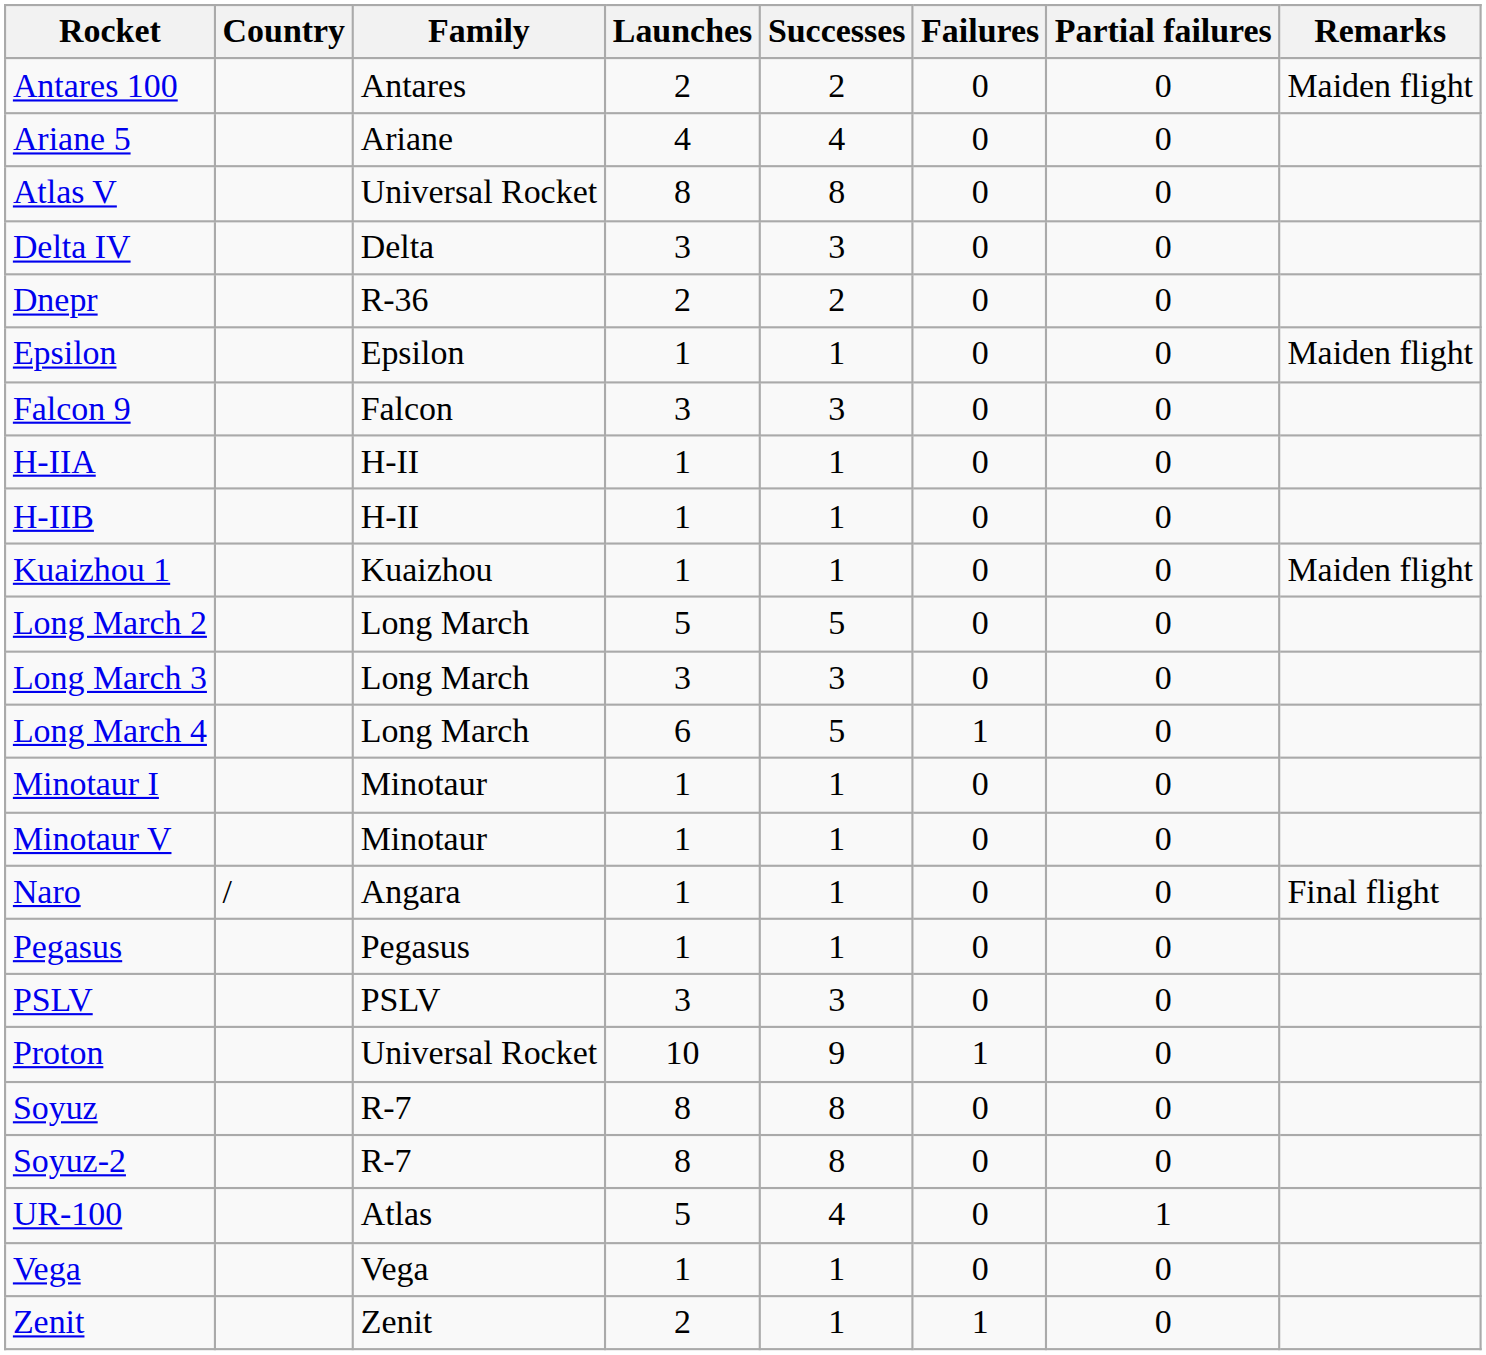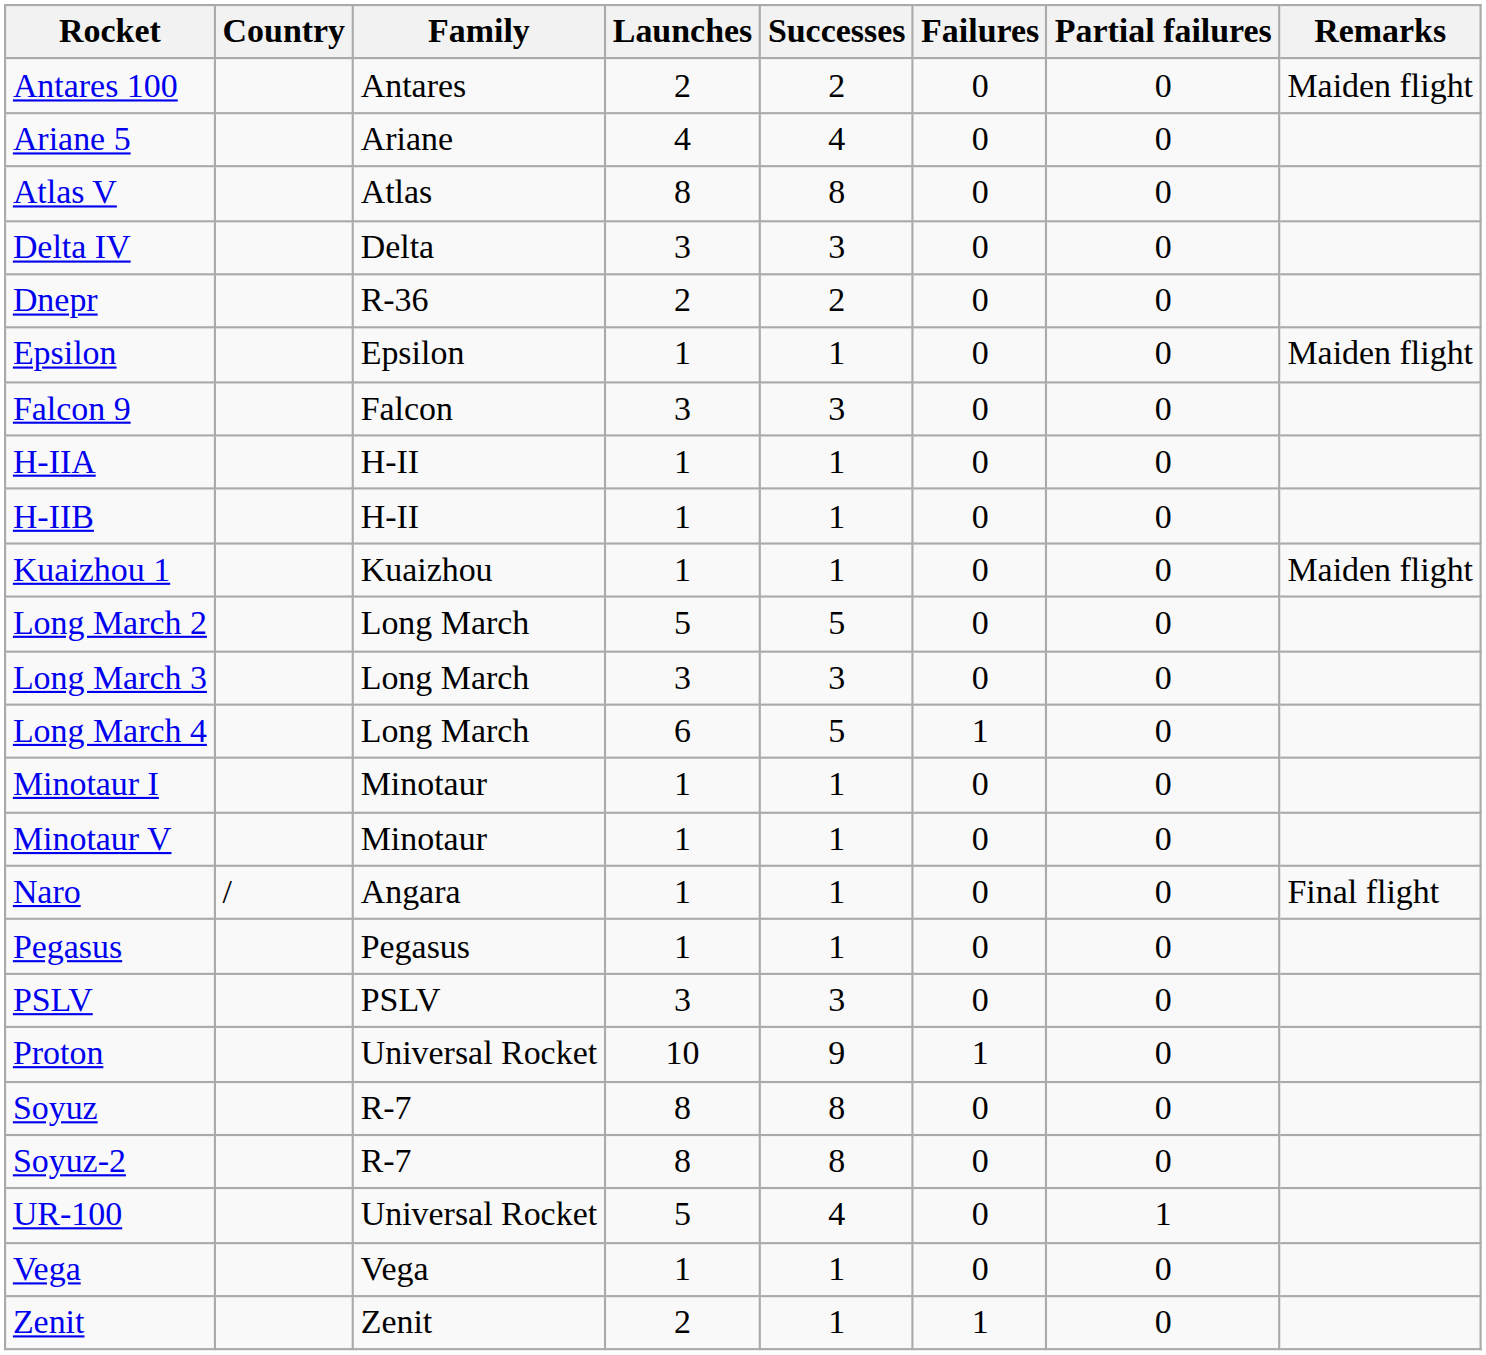 <table class="wikitable sortable collapsible collapsed" style=text-align:center>
 <tr>
 <th>Rocket</th>
 <th>Country</th>
 <th>Family</th>
 <th>Launches</th>
 <th>Successes</th>
 <th>Failures</th>
 <th>Partial failures</th>
 <th>Remarks</th>
 </tr>
 <tr>
 <td align=left><a href='#'>Antares 100</a></td>
 <td align=left></td>
 <td align=left>Antares</td>
 <td>2</td>
 <td>2</td>
 <td>0</td>
 <td>0</td>
 <td align=left>Maiden flight</td>
 </tr>
 <tr>
 <td align=left><a href='#'>Ariane 5</a></td>
 <td align=left></td>
 <td align=left>Ariane</td>
 <td>4</td>
 <td>4</td>
 <td>0</td>
 <td>0</td>
 <td></td>
 </tr>
 <tr>
 <td align=left><a href='#'>Atlas V</a></td>
 <td align=left></td>
-<td align=left>Universal Rocket</td>
+<td align=left>Atlas</td>
 <td>8</td>
 <td>8</td>
 <td>0</td>
 <td>0</td>
 <td></td>
 </tr>
 <tr>
 <td align=left><a href='#'>Delta IV</a></td>
 <td align=left></td>
 <td align=left>Delta</td>
 <td>3</td>
 <td>3</td>
 <td>0</td>
 <td>0</td>
 <td></td>
 </tr>
 <tr>
 <td align=left><a href='#'>Dnepr</a></td>
 <td align=left></td>
 <td align=left>R-36</td>
 <td>2</td>
 <td>2</td>
 <td>0</td>
 <td>0</td>
 <td></td>
 </tr>
 <tr>
 <td align=left><a href='#'>Epsilon</a></td>
 <td align=left></td>
 <td align=left>Epsilon</td>
 <td>1</td>
 <td>1</td>
 <td>0</td>
 <td>0</td>
 <td align=left>Maiden flight</td>
 </tr>
 <tr>
 <td align=left><a href='#'>Falcon 9</a></td>
 <td align=left></td>
 <td align=left>Falcon</td>
 <td>3</td>
 <td>3</td>
 <td>0</td>
 <td>0</td>
 <td></td>
 </tr>
 <tr>
 <td align=left><a href='#'>H-IIA</a></td>
 <td align=left></td>
 <td align=left>H-II</td>
 <td>1</td>
 <td>1</td>
 <td>0</td>
 <td>0</td>
 <td></td>
 </tr>
 <tr>
 <td align=left><a href='#'>H-IIB</a></td>
 <td align=left></td>
 <td align=left>H-II</td>
 <td>1</td>
 <td>1</td>
 <td>0</td>
 <td>0</td>
 <td></td>
 </tr>
 <tr>
 <td align=left><a href='#'>Kuaizhou 1</a></td>
 <td align=left></td>
 <td align=left>Kuaizhou</td>
 <td>1</td>
 <td>1</td>
 <td>0</td>
 <td>0</td>
 <td align=left>Maiden flight</td>
 </tr>
 <tr>
 <td align=left><a href='#'>Long March 2</a></td>
 <td align=left></td>
 <td align=left>Long March</td>
 <td>5</td>
 <td>5</td>
 <td>0</td>
 <td>0</td>
 <td></td>
 </tr>
 <tr>
 <td align=left><a href='#'>Long March 3</a></td>
 <td align=left></td>
 <td align=left>Long March</td>
 <td>3</td>
 <td>3</td>
 <td>0</td>
 <td>0</td>
 <td></td>
 </tr>
 <tr>
 <td align=left><a href='#'>Long March 4</a></td>
 <td align=left></td>
 <td align=left>Long March</td>
 <td>6</td>
 <td>5</td>
 <td>1</td>
 <td>0</td>
 <td></td>
 </tr>
 <tr>
 <td align=left><a href='#'>Minotaur I</a></td>
 <td align=left></td>
 <td align=left>Minotaur</td>
 <td>1</td>
 <td>1</td>
 <td>0</td>
 <td>0</td>
 <td></td>
 </tr>
 <tr>
 <td align=left><a href='#'>Minotaur V</a></td>
 <td align=left></td>
 <td align=left>Minotaur</td>
 <td>1</td>
 <td>1</td>
 <td>0</td>
 <td>0</td>
 <td></td>
 </tr>
 <tr>
 <td align=left><a href='#'>Naro</a></td>
 <td align=left> / </td>
 <td align=left>Angara</td>
 <td>1</td>
 <td>1</td>
 <td>0</td>
 <td>0</td>
 <td align=left>Final flight</td>
 </tr>
 <tr>
 <td align=left><a href='#'>Pegasus</a></td>
 <td align=left></td>
 <td align=left>Pegasus</td>
 <td>1</td>
 <td>1</td>
 <td>0</td>
 <td>0</td>
 <td></td>
 </tr>
 <tr>
 <td align=left><a href='#'>PSLV</a></td>
 <td align=left></td>
 <td align=left>PSLV</td>
 <td>3</td>
 <td>3</td>
 <td>0</td>
 <td>0</td>
 <td></td>
 </tr>
 <tr>
 <td align=left><a href='#'>Proton</a></td>
 <td align=left></td>
 <td align=left>Universal Rocket</td>
 <td>10</td>
 <td>9</td>
 <td>1</td>
 <td>0</td>
 <td></td>
 </tr>
 <tr>
 <td align=left><a href='#'>Soyuz</a></td>
 <td align=left></td>
 <td align=left>R-7</td>
 <td>8</td>
 <td>8</td>
 <td>0</td>
 <td>0</td>
 <td></td>
 </tr>
 <tr>
 <td align=left><a href='#'>Soyuz-2</a></td>
 <td align=left></td>
 <td align=left>R-7</td>
 <td>8</td>
 <td>8</td>
 <td>0</td>
 <td>0</td>
 <td></td>
 </tr>
 <tr>
 <td align=left><a href='#'>UR-100</a></td>
 <td align=left></td>
-<td align=left>Atlas</td>
+<td align=left>Universal Rocket</td>
 <td>5</td>
 <td>4</td>
 <td>0</td>
 <td>1</td>
 <td></td>
 </tr>
 <tr>
 <td align=left><a href='#'>Vega</a></td>
 <td align=left></td>
 <td align=left>Vega</td>
 <td>1</td>
 <td>1</td>
 <td>0</td>
 <td>0</td>
 <td></td>
 </tr>
 <tr>
 <td align=left><a href='#'>Zenit</a></td>
 <td align=left></td>
 <td align=left>Zenit</td>
 <td>2</td>
 <td>1</td>
 <td>1</td>
 <td>0</td>
 <td></td>
 </tr>
 </table>
